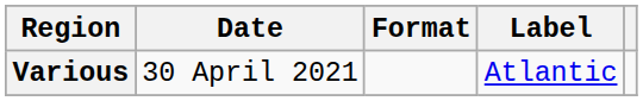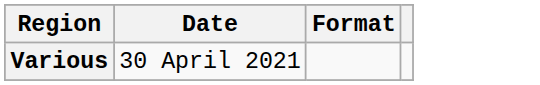 <table class="wikitable plainrowheaders">
 <tr>
 <th scope="col">Region</th>
 <th scope="col">Date</th>
 <th scope="col">Format</th>
-<th scope="col">Label</th>
 <th scope="col"></th>
 </tr>
 <tr>
 <th scope="row">Various</th>
 <td>30 April 2021</td>
 <td></td>
-<td><a href='#'>Atlantic</a></td>
 <td align="center"></td>
 </tr>
 </table>
